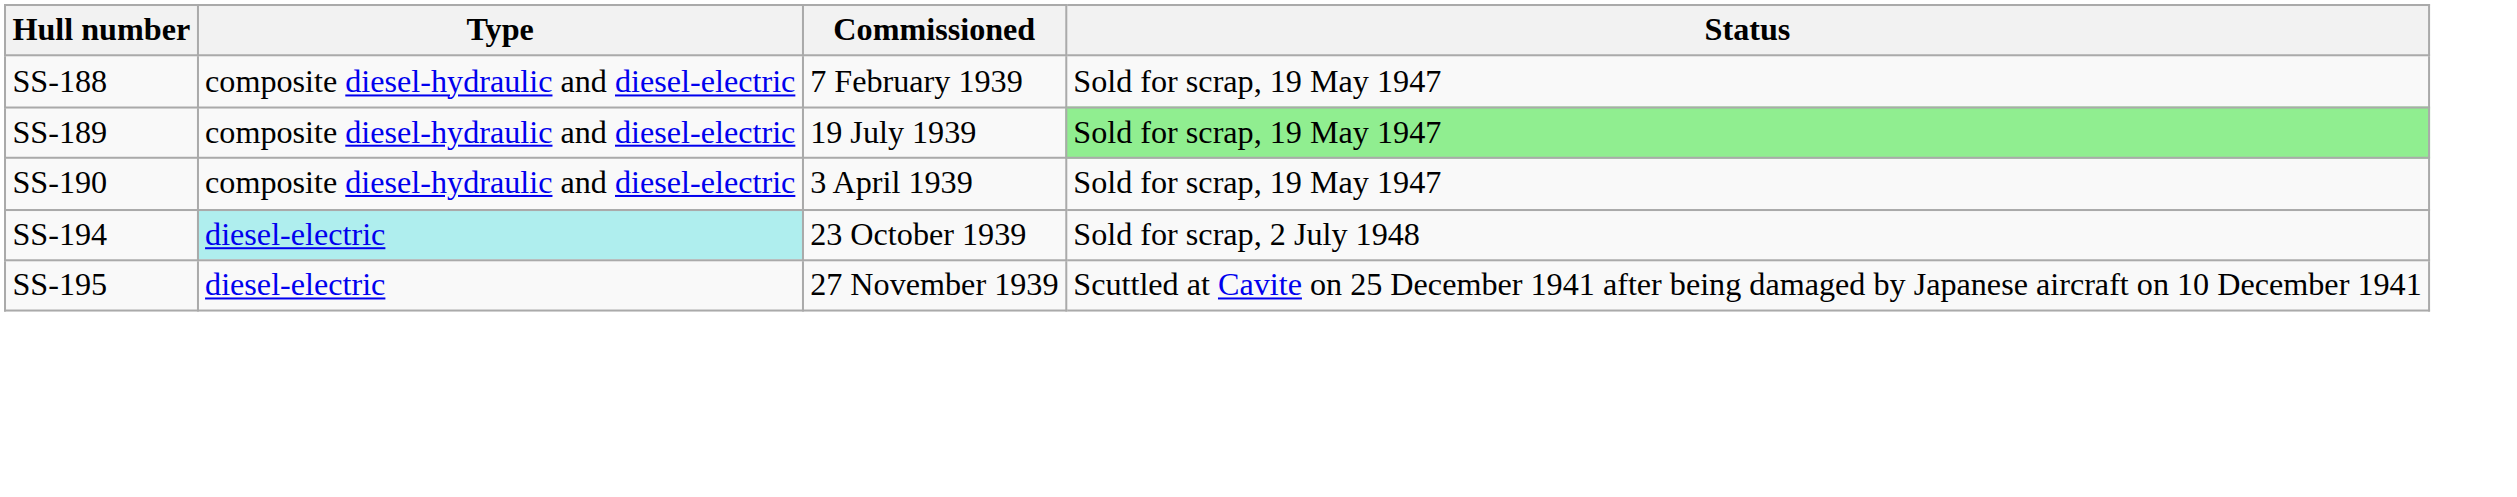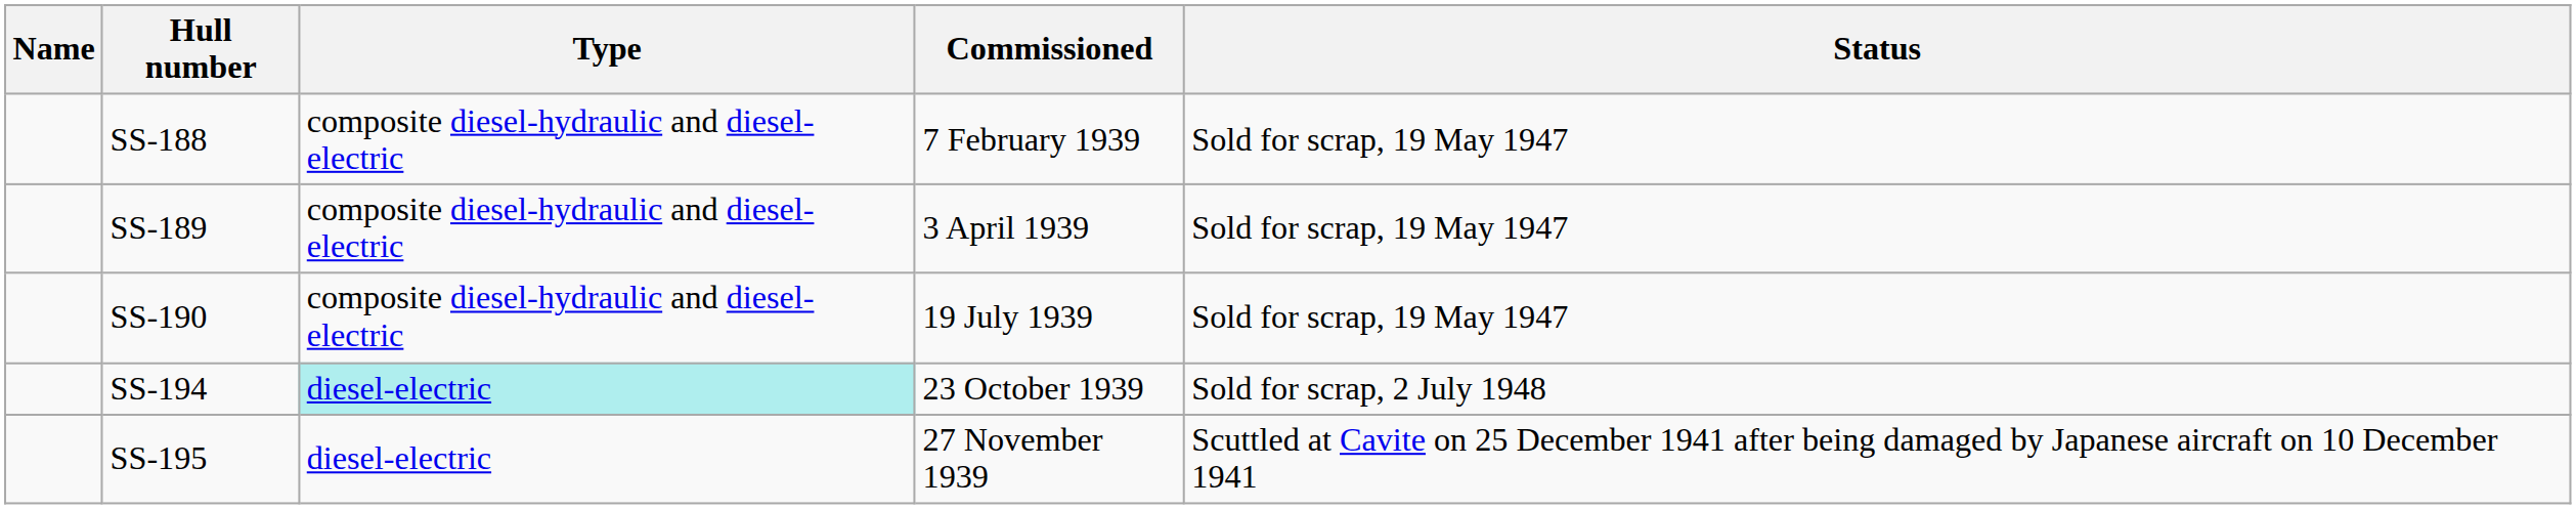 <table class="wikitable">
 <tr>
+<th>Name</th>
 <th>Hull number</th>
 <th>Type</th>
 <th>Commissioned</th>
 <th>Status</th>
 </tr>
 <tr>
+<td></td>
 <td>SS-188</td>
 <td>composite <a href='#'>diesel-hydraulic</a> and <a href='#'>diesel-electric</a></td>
 <td>7 February 1939</td>
 <td>Sold for scrap, 19 May 1947</td>
 </tr>
 <tr>
+<td></td>
 <td>SS-189</td>
-<td>composite <a href='#'>diesel-hydraulic</a> and <a href='#'>diesel-electric</a></td>
-<td>19 July 1939</td>
-<td style="background: lightgreen;">Sold for scrap, 19 May 1947</td>
-</tr>
-<tr>
-<td>SS-190</td>
 <td>composite <a href='#'>diesel-hydraulic</a> and <a href='#'>diesel-electric</a></td>
 <td>3 April 1939</td>
 <td>Sold for scrap, 19 May 1947</td>
 </tr>
 <tr>
+<td></td>
+<td>SS-190</td>
+<td>composite <a href='#'>diesel-hydraulic</a> and <a href='#'>diesel-electric</a></td>
+<td>19 July 1939</td>
+<td>Sold for scrap, 19 May 1947</td>
+</tr>
+<tr>
+<td></td>
 <td>SS-194</td>
 <td style="background: paleturquoise;"><a href='#'>diesel-electric</a></td>
 <td>23 October 1939</td>
 <td>Sold for scrap, 2 July 1948</td>
 </tr>
 <tr>
+<td></td>
 <td>SS-195</td>
 <td><a href='#'>diesel-electric</a></td>
 <td>27 November 1939</td>
 <td>Scuttled at <a href='#'>Cavite</a> on 25 December 1941 after being damaged by Japanese aircraft on 10 December 1941</td>
 </tr>
 </table>
